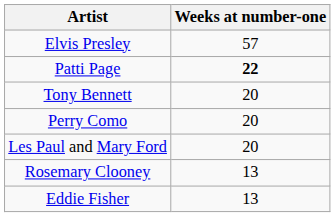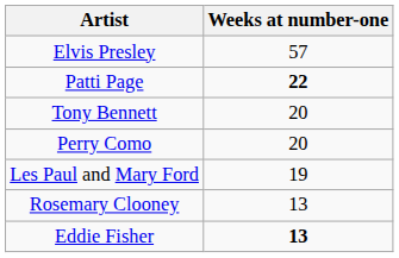 <table class="wikitable sortable" border="1" style="text-align: center;">
 <tr>
 <th>Artist</th>
 <th>Weeks at number-one</th>
 </tr>
 <tr>
 <td><a href='#'>Elvis Presley</a></td>
 <td>57</td>
 </tr>
 <tr>
 <td><a href='#'>Patti Page</a></td>
 <td><strong>22</strong></td>
 </tr>
 <tr>
 <td><a href='#'>Tony Bennett</a></td>
 <td>20</td>
 </tr>
 <tr>
 <td><a href='#'>Perry Como</a></td>
 <td>20</td>
 </tr>
 <tr>
 <td><a href='#'>Les Paul</a> and <a href='#'>Mary Ford</a></td>
-<td>20</td>
+<td>19</td>
 </tr>
 <tr>
 <td><a href='#'>Rosemary Clooney</a></td>
 <td>13</td>
 </tr>
 <tr>
 <td><a href='#'>Eddie Fisher</a></td>
-<td>13</td>
+<td><strong>13</strong></td>
 </tr>
 </table>
